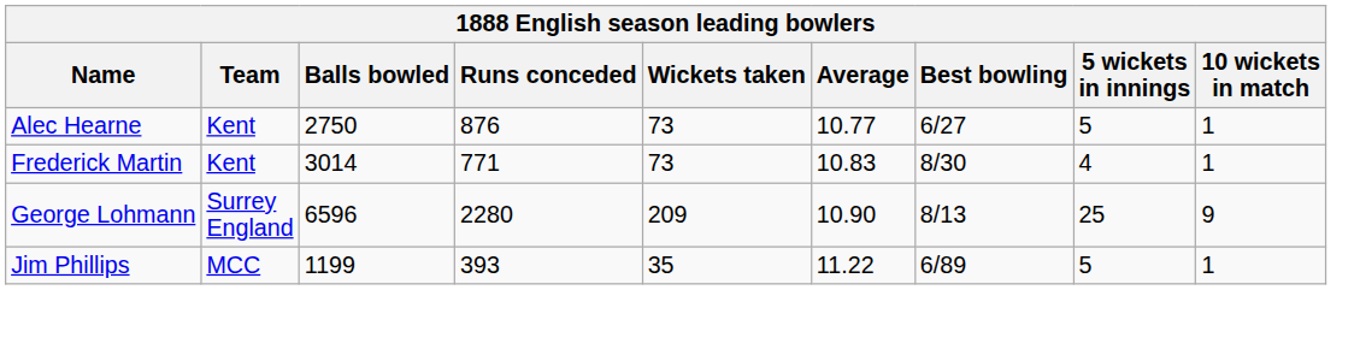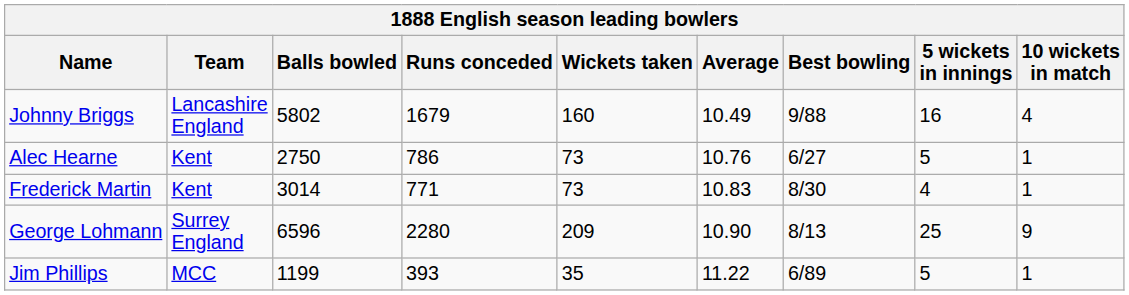 <table class="wikitable">
 <tr>
 <th bgcolor="#efefef" colspan="9">1888 English season leading bowlers</th>
 </tr>
 <tr bgcolor="#efefef">
 <th>Name</th>
 <th>Team</th>
 <th>Balls bowled</th>
 <th>Runs conceded</th>
 <th>Wickets taken</th>
 <th>Average</th>
 <th>Best bowling</th>
 <th>5 wickets<br>in innings</th>
 <th>10 wickets<br>in match</th>
 </tr>
 <tr>
+<td><a href='#'>Johnny Briggs</a></td>
+<td><a href='#'>Lancashire</a><br><a href='#'>England</a></td>
+<td>5802</td>
+<td>1679</td>
+<td>160</td>
+<td>10.49</td>
+<td>9/88</td>
+<td>16</td>
+<td>4</td>
+</tr>
+<tr>
 <td><a href='#'>Alec Hearne</a></td>
 <td><a href='#'>Kent</a></td>
 <td>2750</td>
-<td>876</td>
+<td>786</td>
 <td>73</td>
-<td>10.77</td>
+<td>10.76</td>
 <td>6/27</td>
 <td>5</td>
 <td>1</td>
 </tr>
 <tr>
 <td><a href='#'>Frederick Martin</a></td>
 <td><a href='#'>Kent</a></td>
 <td>3014</td>
 <td>771</td>
 <td>73</td>
 <td>10.83</td>
 <td>8/30</td>
 <td>4</td>
 <td>1</td>
 </tr>
 <tr>
 <td><a href='#'>George Lohmann</a></td>
 <td><a href='#'>Surrey</a><br><a href='#'>England</a></td>
 <td>6596</td>
 <td>2280</td>
 <td>209</td>
 <td>10.90</td>
 <td>8/13</td>
 <td>25</td>
 <td>9</td>
 </tr>
 <tr>
 <td><a href='#'>Jim Phillips</a></td>
 <td><a href='#'>MCC</a></td>
 <td>1199</td>
 <td>393</td>
 <td>35</td>
 <td>11.22</td>
 <td>6/89</td>
 <td>5</td>
 <td>1</td>
 </tr>
 </table>
